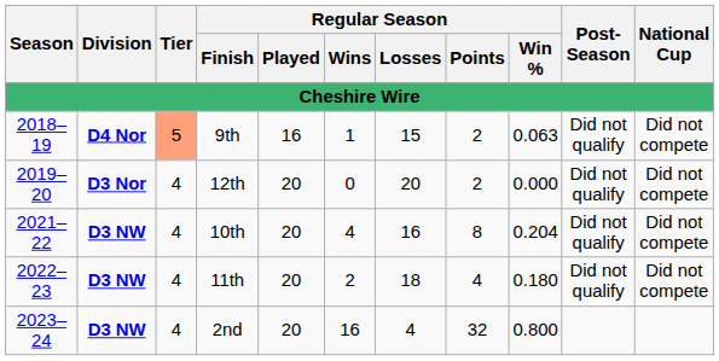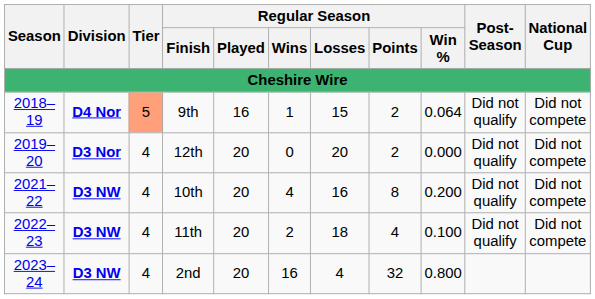 <table class="wikitable" style="font-size:100%;">
 <tr bgcolor="#efefef">
 <th rowspan="2">Season</th>
 <th rowspan="2">Division</th>
 <th rowspan="2">Tier</th>
 <th colspan="6">Regular Season</th>
 <th rowspan="2">Post-Season</th>
 <th rowspan="2">National Cup</th>
 </tr>
 <tr>
 <th>Finish</th>
 <th>Played</th>
 <th>Wins</th>
 <th>Losses</th>
 <th>Points</th>
 <th>Win %</th>
 </tr>
 <tr>
 <td colspan="13" align=center bgcolor="#3CB371"><span><strong>Cheshire Wire</strong></span></td>
 </tr>
 <tr>
 <td style="text-align:center;"><a href='#'>2018–19</a></td>
 <td style="text-align:center;"><strong><a href='#'>D4 Nor</a></strong></td>
 <td style="background: lightsalmon; text-align:center;">5</td>
 <td style="text-align:center;">9th</td>
 <td style="text-align:center;">16</td>
 <td style="text-align:center;">1</td>
 <td style="text-align:center;">15</td>
 <td style="text-align:center;">2</td>
-<td style="text-align:center;">0.063</td>
+<td style="text-align:center;">0.064</td>
 <td style="text-align:center;">Did not qualify</td>
 <td style="text-align:center;">Did not compete</td>
 </tr>
 <tr>
 <td style="text-align:center;"><a href='#'>2019–20</a></td>
 <td style="text-align:center;"><strong><a href='#'>D3 Nor</a></strong></td>
 <td style="text-align:center;">4</td>
 <td style="text-align:center;">12th</td>
 <td style="text-align:center;">20</td>
 <td style="text-align:center;">0</td>
 <td style="text-align:center;">20</td>
 <td style="text-align:center;">2</td>
 <td style="text-align:center;">0.000</td>
 <td style="text-align:center;">Did not qualify</td>
 <td style="text-align:center;">Did not compete</td>
 </tr>
 <tr>
 <td style="text-align:center;"><a href='#'>2021–22</a></td>
 <td style="text-align:center;"><strong><a href='#'>D3 NW</a></strong></td>
 <td style="text-align:center;">4</td>
 <td style="text-align:center;">10th</td>
 <td style="text-align:center;">20</td>
 <td style="text-align:center;">4</td>
 <td style="text-align:center;">16</td>
 <td style="text-align:center;">8</td>
-<td style="text-align:center;">0.204</td>
+<td style="text-align:center;">0.200</td>
 <td style="text-align:center;">Did not qualify</td>
 <td style="text-align:center;">Did not compete</td>
 </tr>
 <tr>
 <td style="text-align:center;"><a href='#'>2022–23</a></td>
 <td style="text-align:center;"><strong><a href='#'>D3 NW</a></strong></td>
 <td style="text-align:center;">4</td>
 <td style="text-align:center;">11th</td>
 <td style="text-align:center;">20</td>
 <td style="text-align:center;">2</td>
 <td style="text-align:center;">18</td>
 <td style="text-align:center;">4</td>
-<td style="text-align:center;">0.180</td>
+<td style="text-align:center;">0.100</td>
 <td style="text-align:center;">Did not qualify</td>
 <td style="text-align:center;">Did not compete</td>
 </tr>
 <tr>
 <td style="text-align:center;"><a href='#'>2023–24</a></td>
 <td style="text-align:center;"><strong><a href='#'>D3 NW</a></strong></td>
 <td style="text-align:center;">4</td>
 <td style="text-align:center;">2nd</td>
 <td style="text-align:center;">20</td>
 <td style="text-align:center;">16</td>
 <td style="text-align:center;">4</td>
 <td style="text-align:center;">32</td>
 <td style="text-align:center;">0.800</td>
 <td style="text-align:center;"></td>
 <td style="text-align:center;"></td>
 </tr>
 </table>
